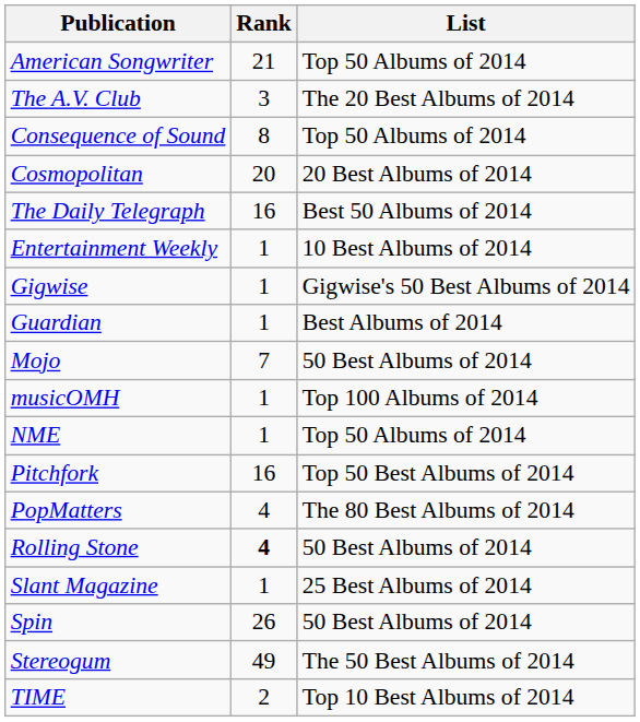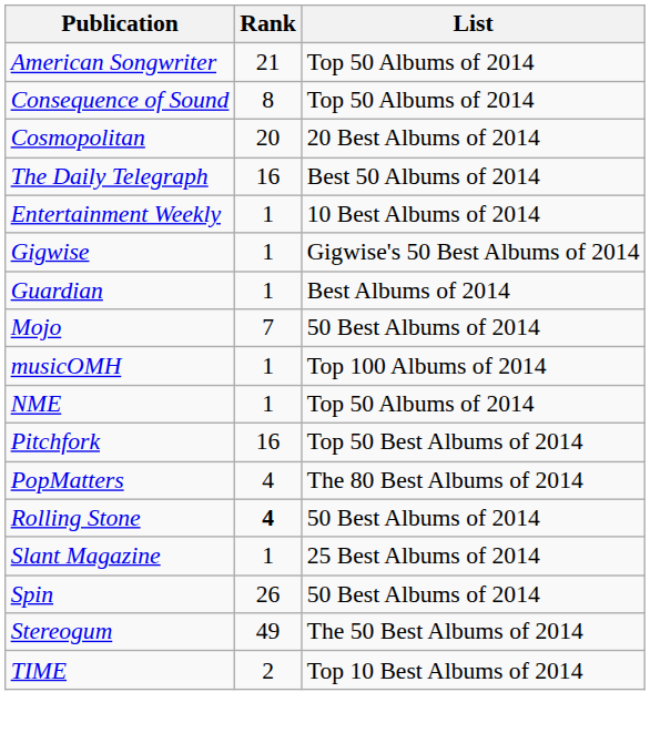 <table class="wikitable sortable">
 <tr>
 <th>Publication</th>
 <th>Rank</th>
 <th>List</th>
 </tr>
 <tr>
 <td><em><a href='#'>American Songwriter</a></em></td>
 <td align=center>21</td>
 <td>Top 50 Albums of 2014</td>
-</tr>
-<tr>
-<td><em><a href='#'>The A.V. Club</a></em></td>
-<td align=center>3</td>
-<td>The 20 Best Albums of 2014</td>
 </tr>
 <tr>
 <td><em><a href='#'>Consequence of Sound</a></em></td>
 <td align=center>8</td>
 <td>Top 50 Albums of 2014</td>
 </tr>
 <tr>
 <td><em><a href='#'>Cosmopolitan</a></em></td>
 <td align=center>20</td>
 <td>20 Best Albums of 2014</td>
 </tr>
 <tr>
 <td><em><a href='#'>The Daily Telegraph</a></em></td>
 <td align=center>16</td>
 <td>Best 50 Albums of 2014</td>
 </tr>
 <tr>
 <td><em><a href='#'>Entertainment Weekly</a></em></td>
 <td align=center>1</td>
 <td>10 Best Albums of 2014</td>
 </tr>
 <tr>
 <td><em><a href='#'>Gigwise</a></em></td>
 <td align=center>1</td>
 <td>Gigwise's 50 Best Albums of 2014</td>
 </tr>
 <tr>
 <td><em><a href='#'>Guardian</a></em></td>
 <td align=center>1</td>
 <td>Best Albums of 2014</td>
 </tr>
 <tr>
 <td><em><a href='#'>Mojo</a></em></td>
 <td align=center>7</td>
 <td>50 Best Albums of 2014</td>
 </tr>
 <tr>
 <td><em><a href='#'>musicOMH</a></em></td>
 <td align=center>1</td>
 <td>Top 100 Albums of 2014</td>
 </tr>
 <tr>
 <td><em><a href='#'>NME</a></em></td>
 <td align=center>1</td>
 <td>Top 50 Albums of 2014 </td>
 </tr>
 <tr>
 <td><em><a href='#'>Pitchfork</a></em></td>
 <td align=center>16</td>
 <td>Top 50 Best Albums of 2014</td>
 </tr>
 <tr>
 <td><em><a href='#'>PopMatters</a></em></td>
 <td align=center>4</td>
 <td>The 80 Best Albums of 2014</td>
 </tr>
 <tr>
 <td><em><a href='#'>Rolling Stone</a></em></td>
 <td align=center><strong>4</strong></td>
 <td>50 Best Albums of 2014</td>
 </tr>
 <tr>
 <td><em><a href='#'>Slant Magazine</a></em></td>
 <td align=center>1</td>
 <td>25 Best Albums of 2014</td>
 </tr>
 <tr>
 <td><em><a href='#'>Spin</a></em></td>
 <td align=center>26</td>
 <td>50 Best Albums of 2014</td>
 </tr>
 <tr>
 <td><em><a href='#'>Stereogum</a></em></td>
 <td align=center>49</td>
 <td>The 50 Best Albums of 2014</td>
 </tr>
 <tr>
 <td><em><a href='#'>TIME</a></em></td>
 <td align=center>2</td>
 <td>Top 10 Best Albums of 2014</td>
 </tr>
 </table>
